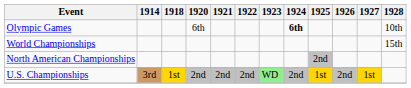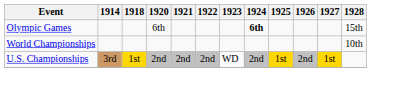 <table class="wikitable">
 <tr>
 <th>Event</th>
 <th>1914</th>
 <th>1918</th>
 <th>1920</th>
 <th>1921</th>
 <th>1922</th>
 <th>1923</th>
 <th>1924</th>
 <th>1925</th>
 <th>1926</th>
 <th>1927</th>
 <th>1928</th>
 </tr>
 <tr>
 <td><a href='#'>Olympic Games</a></td>
 <td></td>
 <td></td>
 <td align="center">6th</td>
 <td></td>
 <td></td>
 <td></td>
 <td align="center"><strong>6th</strong></td>
 <td></td>
 <td></td>
 <td></td>
-<td align="center">10th</td>
+<td align="center">15th</td>
 </tr>
 <tr>
 <td><a href='#'>World Championships</a></td>
 <td></td>
 <td></td>
 <td></td>
 <td></td>
 <td></td>
 <td></td>
 <td></td>
 <td></td>
 <td></td>
 <td></td>
-<td align="center">15th</td>
-</tr>
-<tr>
-<td><a href='#'>North American Championships</a></td>
-<td></td>
-<td></td>
-<td></td>
-<td></td>
-<td></td>
-<td></td>
-<td></td>
-<td align="center" bgcolor="silver">2nd</td>
-<td></td>
-<td></td>
-<td></td>
+<td align="center">10th</td>
 </tr>
 <tr>
 <td><a href='#'>U.S. Championships</a></td>
 <td align="center" bgcolor="cc9966">3rd</td>
 <td align="center" bgcolor="gold">1st</td>
 <td align="center" bgcolor="silver">2nd</td>
 <td align="center" bgcolor="silver">2nd</td>
 <td align="center" bgcolor="silver">2nd</td>
-<td style="background: lightgreen;">WD</td>
+<td>WD</td>
 <td align="center" bgcolor="silver">2nd</td>
 <td align="center" bgcolor="gold">1st</td>
 <td align="center" bgcolor="silver">2nd</td>
 <td align="center" bgcolor="gold">1st</td>
 <td></td>
 </tr>
 <tr>
 </tr>
 </table>
